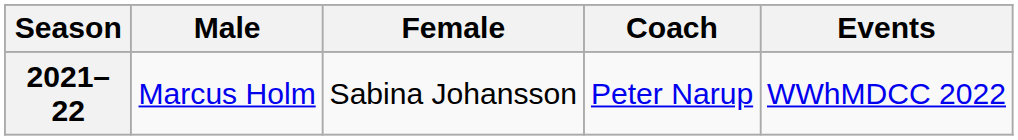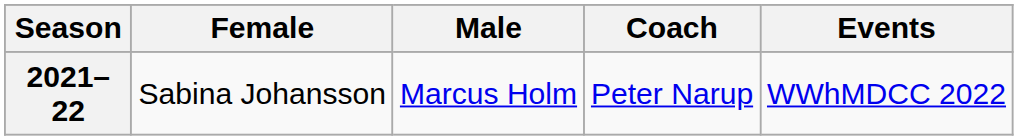 <table class="wikitable">
 <tr>
 <th scope="col" width=60>Season</th>
+<th scope="col">Female</th>
 <th scope="col">Male</th>
-<th scope="col">Female</th>
 <th scope="col">Coach</th>
 <th scope="col">Events</th>
 </tr>
 <tr>
 <th scope="row">2021–22</th>
+<td>Sabina Johansson</td>
 <td><a href='#'>Marcus Holm</a></td>
-<td>Sabina Johansson</td>
 <td><a href='#'>Peter Narup</a></td>
 <td><a href='#'>WWhMDCC 2022</a> </td>
 </tr>
 </table>
